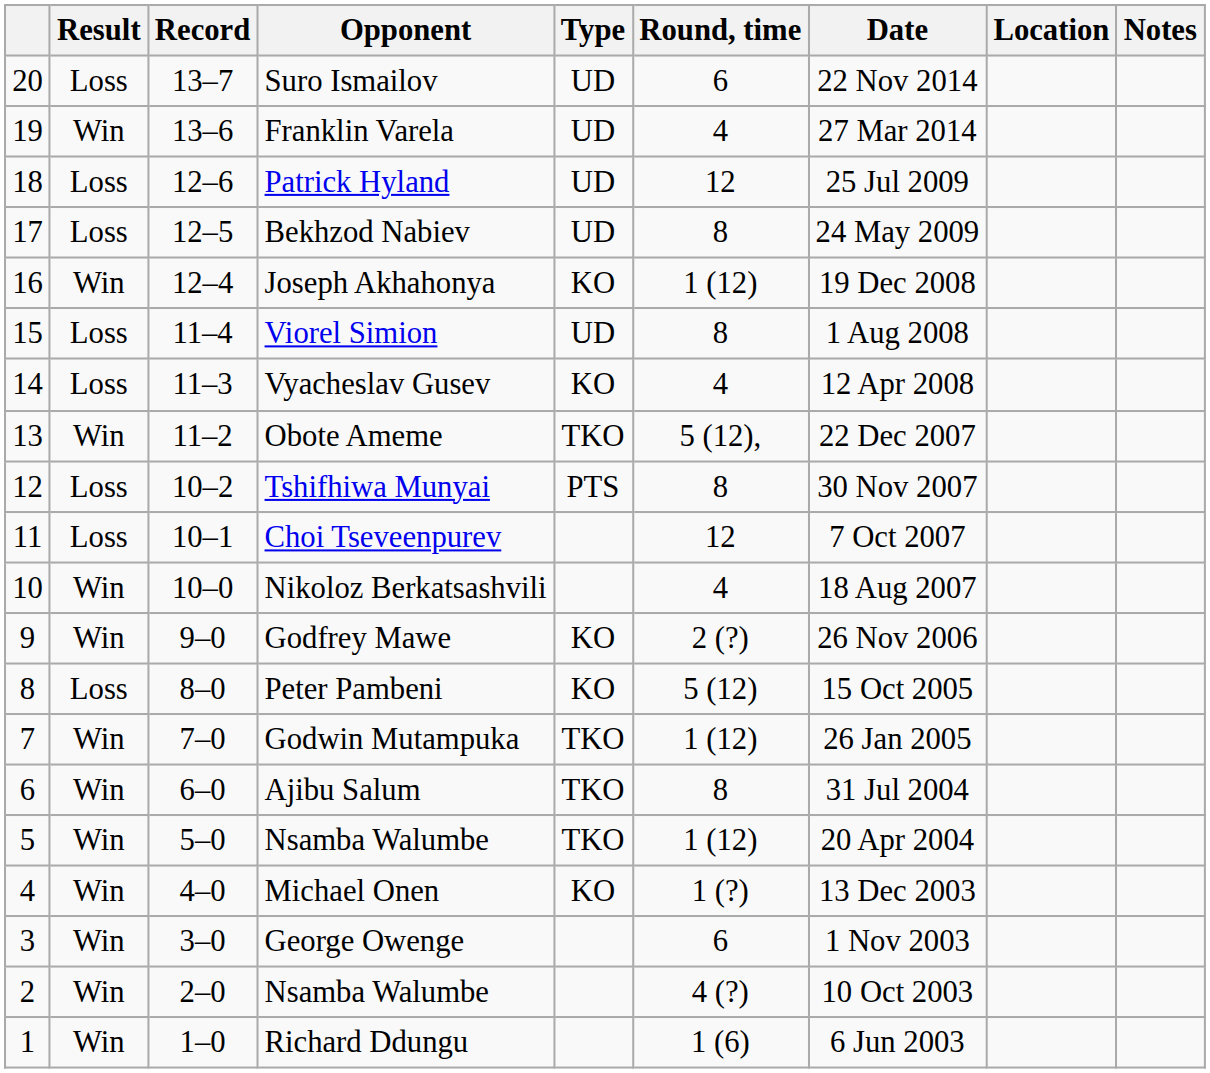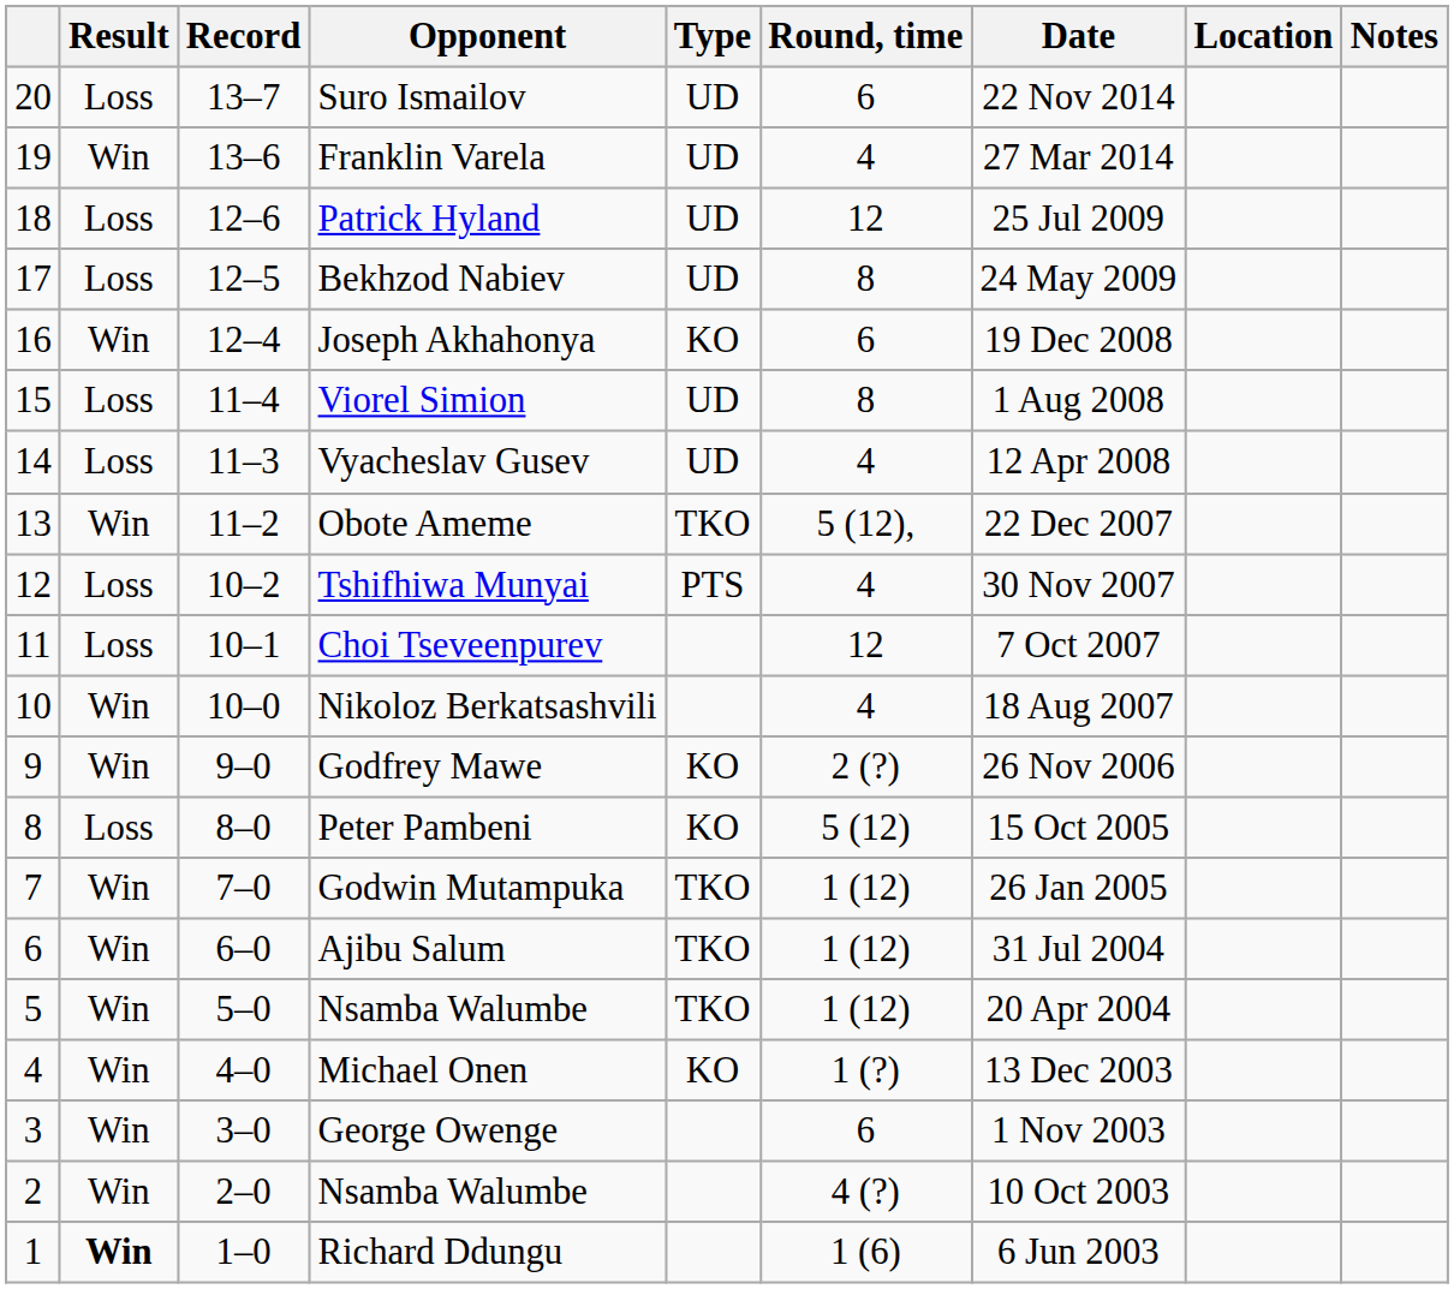 <table class="wikitable" style="text-align:center; font-size:95%">
 <tr>
 <th></th>
 <th>Result</th>
 <th>Record</th>
 <th>Opponent</th>
 <th>Type</th>
 <th>Round, time</th>
 <th>Date</th>
 <th>Location</th>
 <th>Notes</th>
 </tr>
 <tr>
 <td>20</td>
 <td>Loss</td>
 <td>13–7</td>
 <td style="text-align:left;"> Suro Ismailov</td>
 <td>UD</td>
 <td>6</td>
 <td>22 Nov 2014</td>
 <td style="text-align:left;"> </td>
 <td></td>
 </tr>
 <tr>
 <td>19</td>
 <td>Win</td>
 <td>13–6</td>
 <td style="text-align:left;"> Franklin Varela</td>
 <td>UD</td>
 <td>4</td>
 <td>27 Mar 2014</td>
 <td style="text-align:left;"> </td>
 <td></td>
 </tr>
 <tr>
 <td>18</td>
 <td>Loss</td>
 <td>12–6</td>
 <td style="text-align:left;"> <a href='#'>Patrick Hyland</a></td>
 <td>UD</td>
 <td>12</td>
 <td>25 Jul 2009</td>
 <td style="text-align:left;"> </td>
 <td style="text-align:left;"></td>
 </tr>
 <tr>
 <td>17</td>
 <td>Loss</td>
 <td>12–5</td>
 <td style="text-align:left;"> Bekhzod Nabiev</td>
 <td>UD</td>
 <td>8</td>
 <td>24 May 2009</td>
 <td style="text-align:left;"> </td>
 <td></td>
 </tr>
 <tr>
 <td>16</td>
 <td>Win</td>
 <td>12–4</td>
 <td style="text-align:left;"> Joseph Akhahonya</td>
 <td>KO</td>
-<td>1 (12)</td>
+<td>6</td>
 <td>19 Dec 2008</td>
 <td style="text-align:left;"> </td>
 <td style="text-align:left;"></td>
 </tr>
 <tr>
 <td>15</td>
 <td>Loss</td>
 <td>11–4</td>
 <td style="text-align:left;"> <a href='#'>Viorel Simion</a></td>
 <td>UD</td>
 <td>8</td>
 <td>1 Aug 2008</td>
 <td style="text-align:left;"> </td>
 <td></td>
 </tr>
 <tr>
 <td>14</td>
 <td>Loss</td>
 <td>11–3</td>
 <td style="text-align:left;"> Vyacheslav Gusev</td>
-<td>KO</td>
+<td>UD</td>
 <td>4</td>
 <td>12 Apr 2008</td>
 <td style="text-align:left;"> </td>
 <td style="text-align:left;"></td>
 </tr>
 <tr>
 <td>13</td>
 <td>Win</td>
 <td>11–2</td>
 <td style="text-align:left;"> Obote Ameme</td>
 <td>TKO</td>
 <td>5 (12), </td>
 <td>22 Dec 2007</td>
 <td style="text-align:left;"> </td>
 <td style="text-align:left;"></td>
 </tr>
 <tr>
 <td>12</td>
 <td>Loss</td>
 <td>10–2</td>
 <td style="text-align:left;"> <a href='#'>Tshifhiwa Munyai</a></td>
 <td>PTS</td>
-<td>8</td>
+<td>4</td>
 <td>30 Nov 2007</td>
 <td style="text-align:left;"> </td>
 <td></td>
 </tr>
 <tr>
 <td>11</td>
 <td>Loss</td>
 <td>10–1</td>
 <td style="text-align:left;"> <a href='#'>Choi Tseveenpurev</a></td>
 <td></td>
 <td>12</td>
 <td>7 Oct 2007</td>
 <td style="text-align:left;"> </td>
 <td style="text-align:left;"></td>
 </tr>
 <tr>
 <td>10</td>
 <td>Win</td>
 <td>10–0</td>
 <td style="text-align:left;"> Nikoloz Berkatsashvili</td>
 <td></td>
 <td>4</td>
 <td>18 Aug 2007</td>
 <td style="text-align:left;"> </td>
 <td></td>
 </tr>
 <tr>
 <td>9</td>
 <td>Win</td>
 <td>9–0</td>
 <td style="text-align:left;"> Godfrey Mawe</td>
 <td>KO</td>
 <td>2 (?)</td>
 <td>26 Nov 2006</td>
 <td style="text-align:left;"> </td>
 <td></td>
 </tr>
 <tr>
 <td>8</td>
 <td>Loss</td>
 <td>8–0</td>
 <td style="text-align:left;"> Peter Pambeni</td>
 <td>KO</td>
 <td>5 (12)</td>
 <td>15 Oct 2005</td>
 <td style="text-align:left;"> </td>
 <td style="text-align:left;"></td>
 </tr>
 <tr>
 <td>7</td>
 <td>Win</td>
 <td>7–0</td>
 <td style="text-align:left;"> Godwin Mutampuka</td>
 <td>TKO</td>
 <td>1 (12)</td>
 <td>26 Jan 2005</td>
 <td style="text-align:left;"> </td>
 <td style="text-align:left;"></td>
 </tr>
 <tr>
 <td>6</td>
 <td>Win</td>
 <td>6–0</td>
 <td style="text-align:left;"> Ajibu Salum</td>
 <td>TKO</td>
-<td>8</td>
+<td>1 (12)</td>
 <td>31 Jul 2004</td>
 <td style="text-align:left;"> </td>
 <td style="text-align:left;"></td>
 </tr>
 <tr>
 <td>5</td>
 <td>Win</td>
 <td>5–0</td>
 <td style="text-align:left;"> Nsamba Walumbe</td>
 <td>TKO</td>
 <td>1 (12)</td>
 <td>20 Apr 2004</td>
 <td style="text-align:left;"> </td>
 <td style="text-align:left;"></td>
 </tr>
 <tr>
 <td>4</td>
 <td>Win</td>
 <td>4–0</td>
 <td style="text-align:left;"> Michael Onen</td>
 <td>KO</td>
 <td>1 (?)</td>
 <td>13 Dec 2003</td>
 <td style="text-align:left;"> </td>
 <td></td>
 </tr>
 <tr>
 <td>3</td>
 <td>Win</td>
 <td>3–0</td>
 <td style="text-align:left;"> George Owenge</td>
 <td></td>
 <td>6</td>
 <td>1 Nov 2003</td>
 <td style="text-align:left;"> </td>
 <td></td>
 </tr>
 <tr>
 <td>2</td>
 <td>Win</td>
 <td>2–0</td>
 <td style="text-align:left;"> Nsamba Walumbe</td>
 <td></td>
 <td>4 (?)</td>
 <td>10 Oct 2003</td>
 <td style="text-align:left;"> </td>
 <td></td>
 </tr>
 <tr>
 <td>1</td>
-<td>Win</td>
+<td><strong>Win</strong></td>
 <td>1–0</td>
 <td style="text-align:left;"> Richard Ddungu</td>
 <td></td>
 <td>1 (6)</td>
 <td>6 Jun 2003</td>
 <td style="text-align:left;"> </td>
 <td></td>
 </tr>
 </table>
